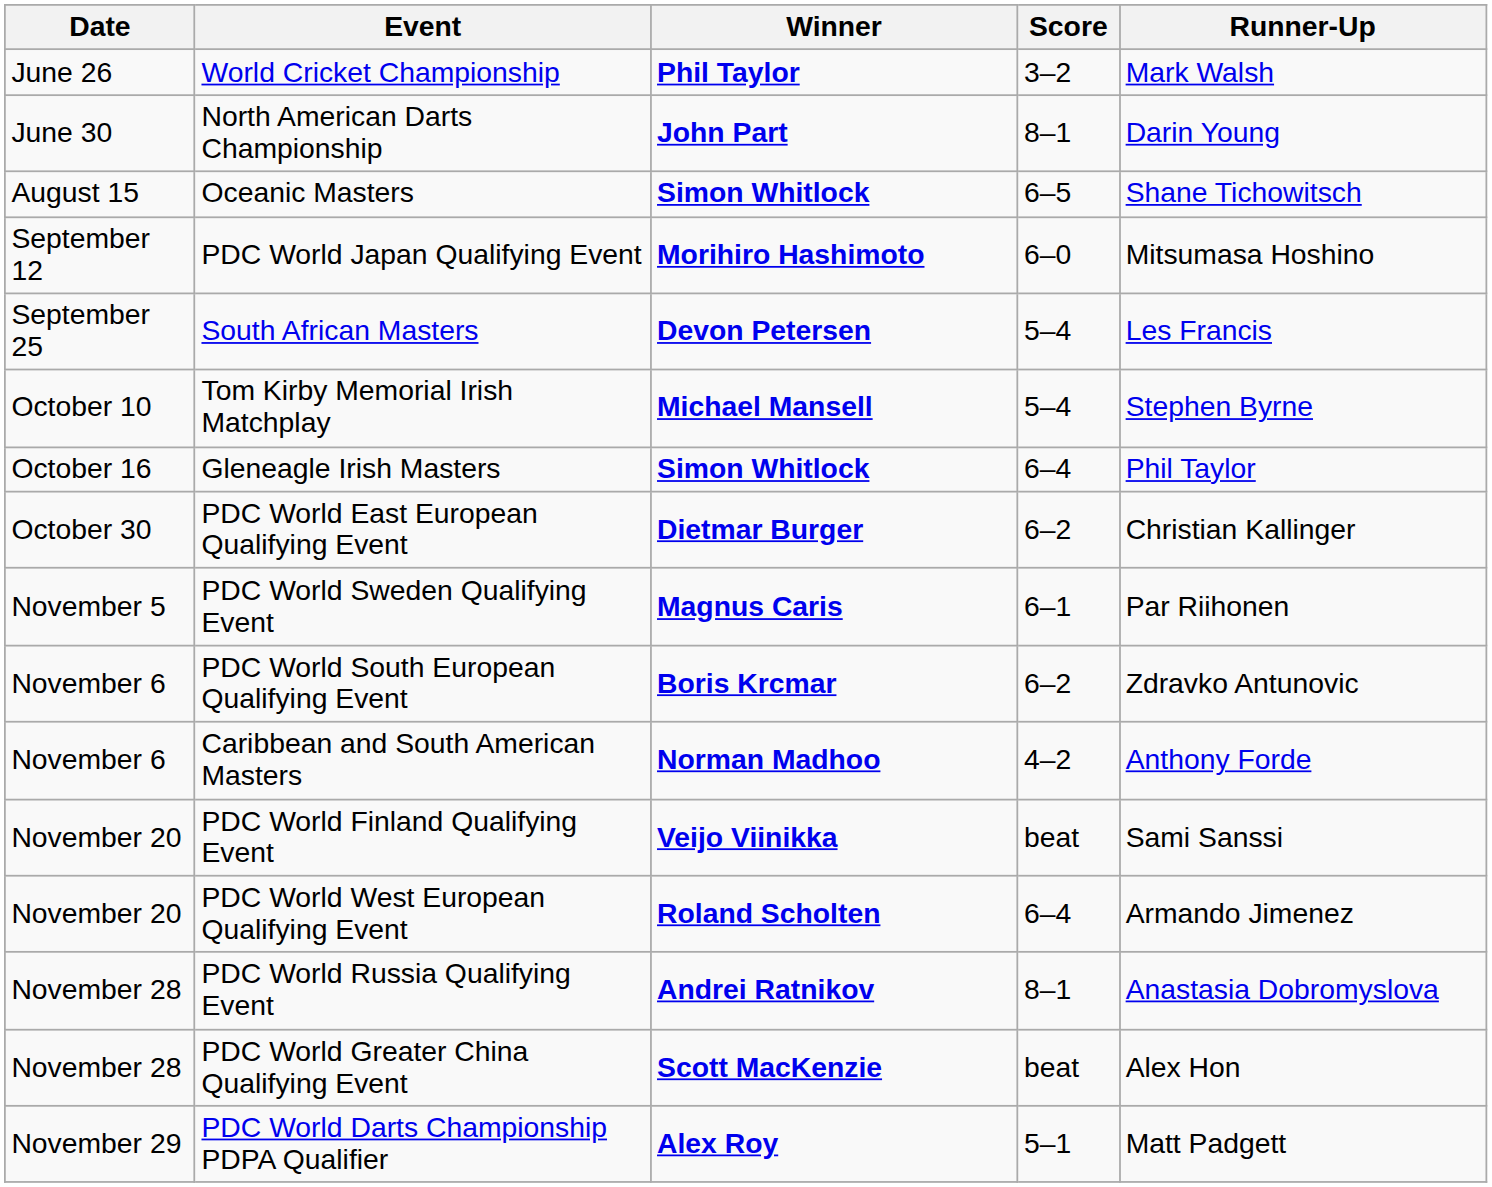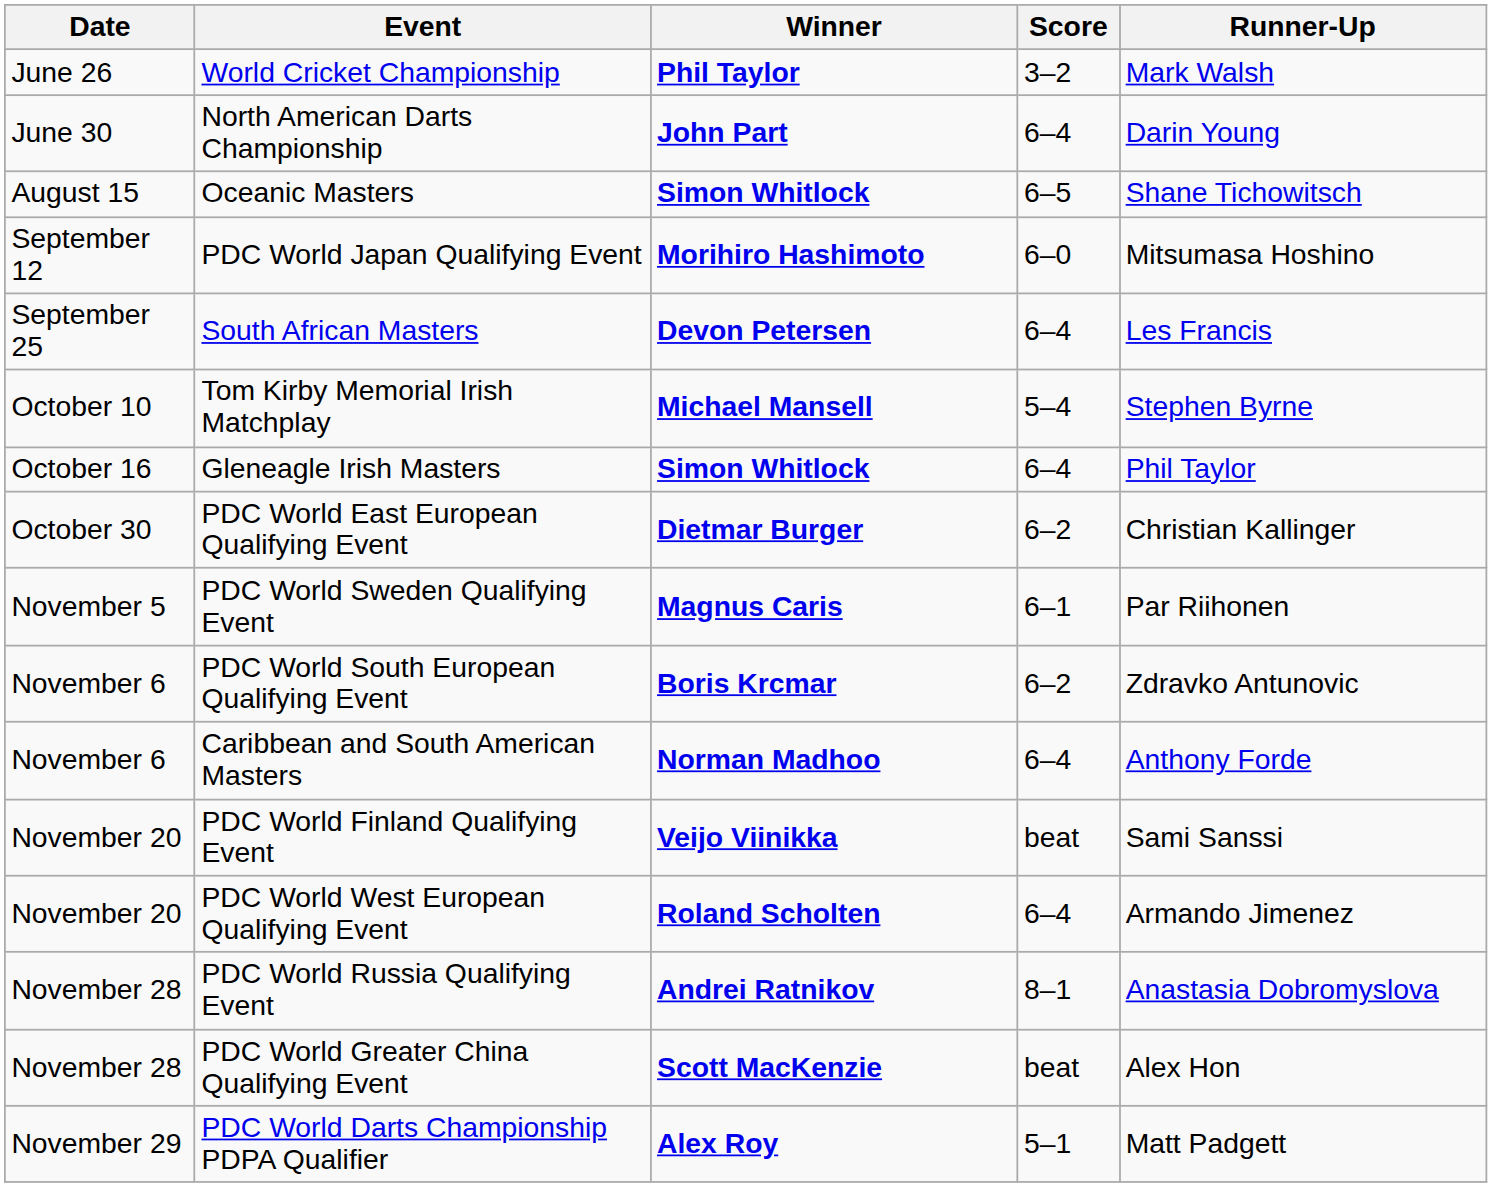 <table class=wikitable style="text-align:left" style="font-size:85%;">
 <tr>
 <th width=100>Date</th>
 <th width=250>Event</th>
 <th width=200>Winner</th>
 <th width=50>Score</th>
 <th width=200>Runner-Up</th>
 </tr>
 <tr>
 <td>June 26</td>
 <td><a href='#'>World Cricket Championship</a></td>
 <td> <strong><a href='#'>Phil Taylor</a></strong></td>
 <td>3–2</td>
 <td> <a href='#'>Mark Walsh</a></td>
 </tr>
 <tr>
 <td>June 30</td>
 <td>North American Darts Championship</td>
 <td> <strong><a href='#'>John Part</a></strong></td>
-<td>8–1</td>
+<td>6–4</td>
 <td> <a href='#'>Darin Young</a></td>
 </tr>
 <tr>
 <td>August 15</td>
 <td>Oceanic Masters</td>
 <td> <strong><a href='#'>Simon Whitlock</a></strong></td>
 <td>6–5</td>
 <td> <a href='#'>Shane Tichowitsch</a></td>
 </tr>
 <tr>
 <td>September 12</td>
 <td>PDC World Japan Qualifying Event</td>
 <td> <strong><a href='#'>Morihiro Hashimoto</a></strong></td>
 <td>6–0</td>
 <td> Mitsumasa Hoshino</td>
 </tr>
 <tr>
 <td>September 25</td>
 <td><a href='#'>South African Masters</a></td>
 <td> <strong><a href='#'>Devon Petersen</a></strong></td>
-<td>5–4</td>
+<td>6–4</td>
 <td> <a href='#'>Les Francis</a></td>
 </tr>
 <tr>
 <td>October 10</td>
 <td>Tom Kirby Memorial Irish Matchplay</td>
 <td> <strong><a href='#'>Michael Mansell</a></strong></td>
 <td>5–4</td>
 <td> <a href='#'>Stephen Byrne</a></td>
 </tr>
 <tr>
 <td>October 16</td>
 <td>Gleneagle Irish Masters</td>
 <td> <strong><a href='#'>Simon Whitlock</a></strong></td>
 <td>6–4</td>
 <td> <a href='#'>Phil Taylor</a></td>
 </tr>
 <tr>
 <td>October 30</td>
 <td>PDC World East European Qualifying Event</td>
 <td> <strong><a href='#'>Dietmar Burger</a></strong></td>
 <td>6–2</td>
 <td> Christian Kallinger</td>
 </tr>
 <tr>
 <td>November 5</td>
 <td>PDC World Sweden Qualifying Event</td>
 <td> <strong><a href='#'>Magnus Caris</a></strong></td>
 <td>6–1</td>
 <td> Par Riihonen</td>
 </tr>
 <tr>
 <td>November 6</td>
 <td>PDC World South European Qualifying Event</td>
 <td> <strong><a href='#'>Boris Krcmar</a></strong></td>
 <td>6–2</td>
 <td> Zdravko Antunovic</td>
 </tr>
 <tr>
 <td>November 6</td>
 <td>Caribbean and South American Masters</td>
 <td> <strong><a href='#'>Norman Madhoo</a></strong></td>
-<td>4–2</td>
+<td>6–4</td>
 <td> <a href='#'>Anthony Forde</a></td>
 </tr>
 <tr>
 <td>November 20</td>
 <td>PDC World Finland Qualifying Event</td>
 <td> <strong><a href='#'>Veijo Viinikka</a></strong></td>
 <td>beat</td>
 <td> Sami Sanssi</td>
 </tr>
 <tr>
 <td>November 20</td>
 <td>PDC World West European Qualifying Event</td>
 <td> <strong><a href='#'>Roland Scholten</a></strong></td>
 <td>6–4</td>
 <td> Armando Jimenez</td>
 </tr>
 <tr>
 <td>November 28</td>
 <td>PDC World Russia Qualifying Event</td>
 <td> <strong><a href='#'>Andrei Ratnikov</a></strong></td>
 <td>8–1</td>
 <td> <a href='#'>Anastasia Dobromyslova</a></td>
 </tr>
 <tr>
 <td>November 28</td>
 <td>PDC World Greater China Qualifying Event</td>
 <td> <strong><a href='#'>Scott MacKenzie</a></strong></td>
 <td>beat</td>
 <td> Alex Hon</td>
 </tr>
 <tr>
 <td>November 29</td>
 <td><a href='#'>PDC World Darts Championship</a> PDPA Qualifier</td>
 <td> <strong><a href='#'>Alex Roy</a></strong></td>
 <td>5–1</td>
 <td> Matt Padgett</td>
 </tr>
 </table>
